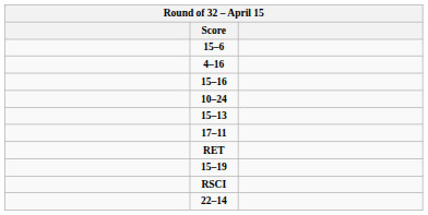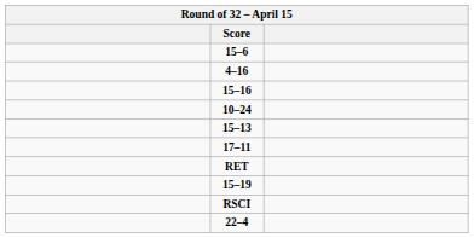 <table class="wikitable" style="text-align: center; font-size:90% ">
 <tr>
 <th colspan=3>Round of 32 – April 15</th>
 </tr>
 <tr>
 <th align="right" width="250"></th>
 <th width="60">Score</th>
 <th align="left" width="250"></th>
 </tr>
 <tr>
 <td align=left><strong></strong></td>
 <td align=center><strong>15–6</strong></td>
 <td align=left></td>
 </tr>
 <tr>
 <td align=left></td>
 <td align=center><strong>4–16</strong></td>
 <td align=left><strong></strong></td>
 </tr>
 <tr>
 <td align=left></td>
 <td align=center><strong>15–16</strong></td>
 <td align=left><strong></strong></td>
 </tr>
 <tr>
 <td align=left></td>
 <td align=center><strong>10–24</strong></td>
 <td align=left><strong></strong></td>
 </tr>
 <tr>
 <td align=left><strong></strong></td>
 <td align=center><strong>15–13</strong></td>
 <td align=left></td>
 </tr>
 <tr>
 <td align=left><strong></strong></td>
 <td align=center><strong>17–11</strong></td>
 <td align=left></td>
 </tr>
 <tr>
 <td align=left><strong></strong></td>
 <td align=center><strong>RET</strong></td>
 <td align=left></td>
 </tr>
 <tr>
 <td align=left></td>
 <td align=center><strong>15–19</strong></td>
 <td align=left><strong></strong></td>
 </tr>
 <tr>
 <td align=left><strong></strong></td>
 <td align=center><strong>RSCI</strong></td>
 <td align=left></td>
 </tr>
 <tr>
 <td align=left><strong></strong></td>
-<td align=center><strong>22–14</strong></td>
+<td align=center><strong>22–4</strong></td>
 <td align=left></td>
 </tr>
 </table>
